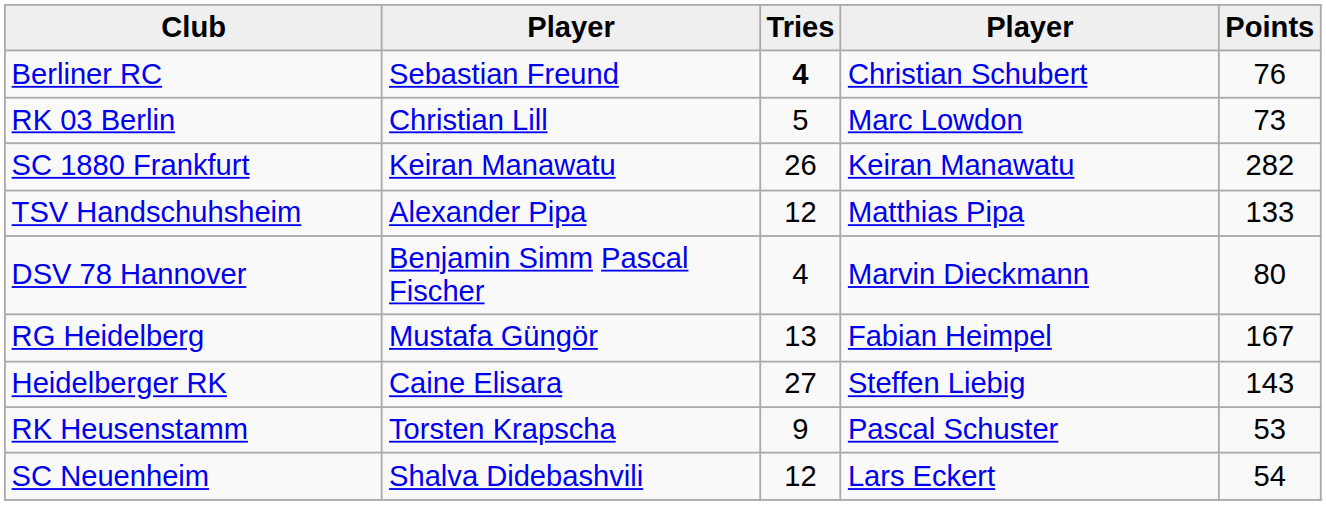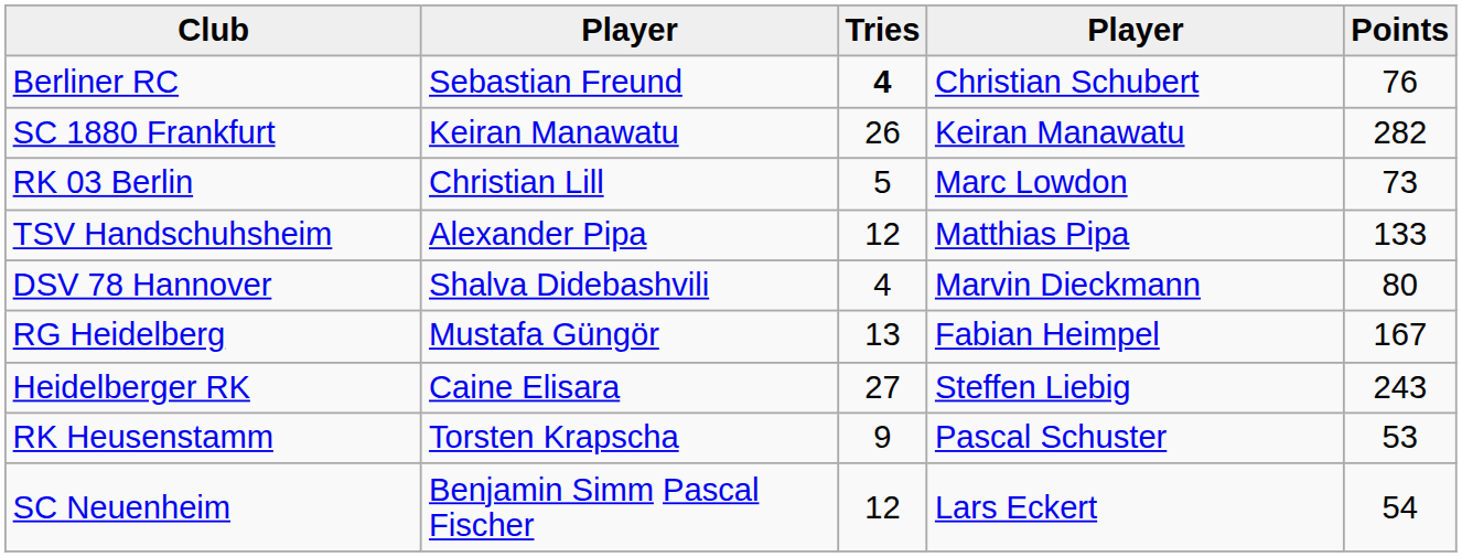 <table class="wikitable" style="text-align: center;">
 <tr>
 <th style="background:#efefef; width:200px;">Club</th>
 <th style="background:#efefef; width:200px;">Player</th>
 <th style="background:#efefef; width:20px;">Tries</th>
 <th style="background:#efefef; width:200px;">Player</th>
 <th style="background:#efefef; width:20px;">Points</th>
 </tr>
 <tr align=left>
 <td><a href='#'>Berliner RC</a></td>
 <td> <a href='#'>Sebastian Freund</a></td>
 <td align=center><strong>4</strong></td>
 <td> <a href='#'>Christian Schubert</a></td>
 <td align=center>76</td>
 </tr>
 <tr align=left>
+<td><a href='#'>SC 1880 Frankfurt</a></td>
+<td> <a href='#'>Keiran Manawatu</a></td>
+<td align=center>26</td>
+<td> <a href='#'>Keiran Manawatu</a></td>
+<td align=center>282</td>
+</tr>
+<tr align=left>
 <td><a href='#'>RK 03 Berlin</a></td>
 <td> <a href='#'>Christian Lill</a></td>
 <td align=center>5</td>
 <td> <a href='#'>Marc Lowdon</a></td>
 <td align=center>73</td>
-</tr>
-<tr align=left>
-<td><a href='#'>SC 1880 Frankfurt</a></td>
-<td> <a href='#'>Keiran Manawatu</a></td>
-<td align=center>26</td>
-<td> <a href='#'>Keiran Manawatu</a></td>
-<td align=center>282</td>
 </tr>
 <tr align=left>
 <td><a href='#'>TSV Handschuhsheim</a></td>
 <td> <a href='#'>Alexander Pipa</a></td>
 <td align=center>12</td>
 <td> <a href='#'>Matthias Pipa</a></td>
 <td align=center>133</td>
 </tr>
 <tr align=left>
 <td><a href='#'>DSV 78 Hannover</a></td>
-<td> <a href='#'>Benjamin Simm</a>   <a href='#'>Pascal Fischer</a></td>
+<td> <a href='#'>Shalva Didebashvili</a></td>
 <td align=center>4</td>
 <td> <a href='#'>Marvin Dieckmann</a></td>
 <td align=center>80</td>
 </tr>
 <tr align=left>
 <td><a href='#'>RG Heidelberg</a></td>
 <td> <a href='#'>Mustafa Güngör</a></td>
 <td align=center>13</td>
 <td> <a href='#'>Fabian Heimpel</a></td>
 <td align=center>167</td>
 </tr>
 <tr align=left>
 <td><a href='#'>Heidelberger RK</a></td>
 <td> <a href='#'>Caine Elisara</a></td>
 <td align=center>27</td>
 <td> <a href='#'>Steffen Liebig</a></td>
-<td align=center>143</td>
+<td align=center>243</td>
 </tr>
 <tr align=left>
 <td><a href='#'>RK Heusenstamm</a></td>
 <td> <a href='#'>Torsten Krapscha</a></td>
 <td align=center>9</td>
 <td> <a href='#'>Pascal Schuster</a></td>
 <td align=center>53</td>
 </tr>
 <tr align=left>
 <td><a href='#'>SC Neuenheim</a></td>
-<td> <a href='#'>Shalva Didebashvili</a></td>
+<td> <a href='#'>Benjamin Simm</a>   <a href='#'>Pascal Fischer</a></td>
 <td align=center>12</td>
 <td> <a href='#'>Lars Eckert</a></td>
 <td align=center>54</td>
 </tr>
 </table>
